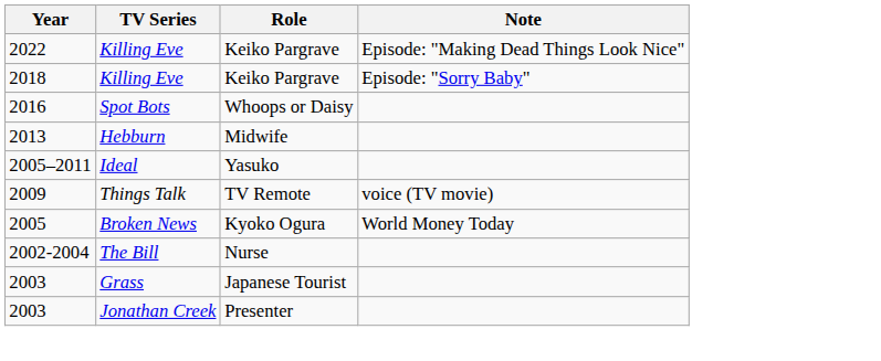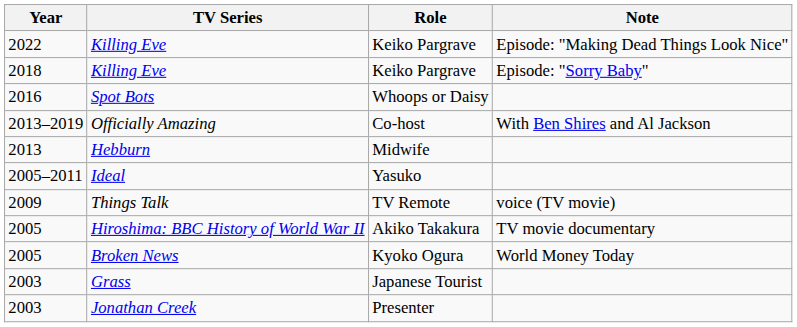 <table class=wikitable>
 <tr>
 <th>Year</th>
 <th>TV Series </th>
 <th>Role</th>
 <th>Note</th>
 </tr>
 <tr>
 <td>2022</td>
 <td><em><a href='#'>Killing Eve</a></em></td>
 <td>Keiko Pargrave</td>
 <td>Episode: "Making Dead Things Look Nice"</td>
 </tr>
 <tr>
 <td>2018</td>
 <td><em><a href='#'>Killing Eve</a></em></td>
 <td>Keiko Pargrave</td>
 <td>Episode: "<a href='#'>Sorry Baby</a>"</td>
 </tr>
 <tr>
 <td>2016</td>
 <td><em><a href='#'>Spot Bots</a></em> </td>
 <td>Whoops or Daisy</td>
 <td></td>
 </tr>
 <tr>
+<td>2013–2019</td>
+<td><em>Officially Amazing</em></td>
+<td>Co-host</td>
+<td>With <a href='#'>Ben Shires</a> and Al Jackson</td>
+</tr>
+<tr>
 <td>2013</td>
 <td><em><a href='#'>Hebburn</a></em></td>
 <td>Midwife</td>
 <td></td>
 </tr>
 <tr>
 <td>2005–2011</td>
 <td><em><a href='#'>Ideal</a></em></td>
 <td>Yasuko</td>
 <td></td>
 </tr>
 <tr>
 <td>2009</td>
 <td><em>Things Talk</em></td>
 <td>TV Remote</td>
 <td>voice (TV movie)</td>
 </tr>
 <tr>
 <td>2005</td>
+<td><em><a href='#'>Hiroshima: BBC History of World War II</a></em></td>
+<td>Akiko Takakura</td>
+<td>TV movie documentary</td>
+</tr>
+<tr>
+<td>2005</td>
 <td><em><a href='#'>Broken News</a></em></td>
 <td>Kyoko Ogura</td>
 <td>World Money Today</td>
-</tr>
-<tr>
-<td>2002-2004</td>
-<td><em><a href='#'>The Bill</a></em></td>
-<td>Nurse</td>
-<td></td>
 </tr>
 <tr>
 <td>2003</td>
 <td><em><a href='#'>Grass</a></em></td>
 <td>Japanese Tourist</td>
 <td></td>
 </tr>
 <tr>
 <td>2003</td>
 <td><em><a href='#'>Jonathan Creek</a></em></td>
 <td>Presenter</td>
 <td></td>
 </tr>
 </table>
